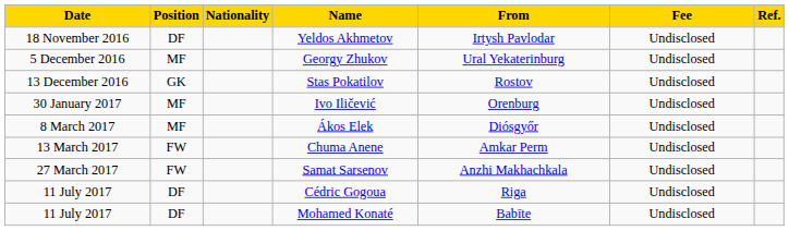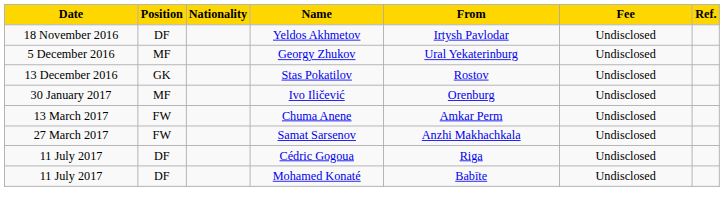 <table class="wikitable"  style="text-align:center; font-size:90%; ">
 <tr>
 <th style="background:#FFD700; color:#000000; width:150px;">Date</th>
 <th style="background:#FFD700; color:#000000; width:50px;">Position</th>
 <th style="background:#FFD700; color:#000000; width:50px;">Nationality</th>
 <th style="background:#FFD700; color:#000000; width:150px;">Name</th>
 <th style="background:#FFD700; color:#000000; width:200px;">From</th>
 <th style="background:#FFD700; color:#000000; width:150px;">Fee</th>
 <th style="background:#FFD700; color:#000000; width:25px;">Ref.</th>
 </tr>
 <tr>
 <td>18 November 2016</td>
 <td>DF</td>
 <td></td>
 <td><a href='#'>Yeldos Akhmetov</a></td>
 <td><a href='#'>Irtysh Pavlodar</a></td>
 <td>Undisclosed</td>
 <td></td>
 </tr>
 <tr>
 <td>5 December 2016</td>
 <td>MF</td>
 <td></td>
 <td><a href='#'>Georgy Zhukov</a></td>
 <td><a href='#'>Ural Yekaterinburg</a></td>
 <td>Undisclosed</td>
 <td></td>
 </tr>
 <tr>
 <td>13 December 2016</td>
 <td>GK</td>
 <td></td>
 <td><a href='#'>Stas Pokatilov</a></td>
 <td><a href='#'>Rostov</a></td>
 <td>Undisclosed</td>
 <td></td>
 </tr>
 <tr>
 <td>30 January 2017</td>
 <td>MF</td>
 <td></td>
 <td><a href='#'>Ivo Iličević</a></td>
 <td><a href='#'>Orenburg</a></td>
 <td>Undisclosed</td>
 <td></td>
 </tr>
 <tr>
-<td>8 March 2017</td>
-<td>MF</td>
-<td></td>
-<td><a href='#'>Ákos Elek</a></td>
-<td><a href='#'>Diósgyőr</a></td>
-<td>Undisclosed</td>
-<td></td>
-</tr>
-<tr>
 <td>13 March 2017</td>
 <td>FW</td>
 <td></td>
 <td><a href='#'>Chuma Anene</a></td>
 <td><a href='#'>Amkar Perm</a></td>
 <td>Undisclosed</td>
 <td></td>
 </tr>
 <tr>
 <td>27 March 2017</td>
 <td>FW</td>
 <td></td>
 <td><a href='#'>Samat Sarsenov</a></td>
 <td><a href='#'>Anzhi Makhachkala</a></td>
 <td>Undisclosed</td>
 <td></td>
 </tr>
 <tr>
 <td>11 July 2017</td>
 <td>DF</td>
 <td></td>
 <td><a href='#'>Cédric Gogoua</a></td>
 <td><a href='#'>Riga</a></td>
 <td>Undisclosed</td>
 <td></td>
 </tr>
 <tr>
 <td>11 July 2017</td>
 <td>DF</td>
 <td></td>
 <td><a href='#'>Mohamed Konaté</a></td>
 <td><a href='#'>Babīte</a></td>
 <td>Undisclosed</td>
 <td></td>
 </tr>
 </table>
